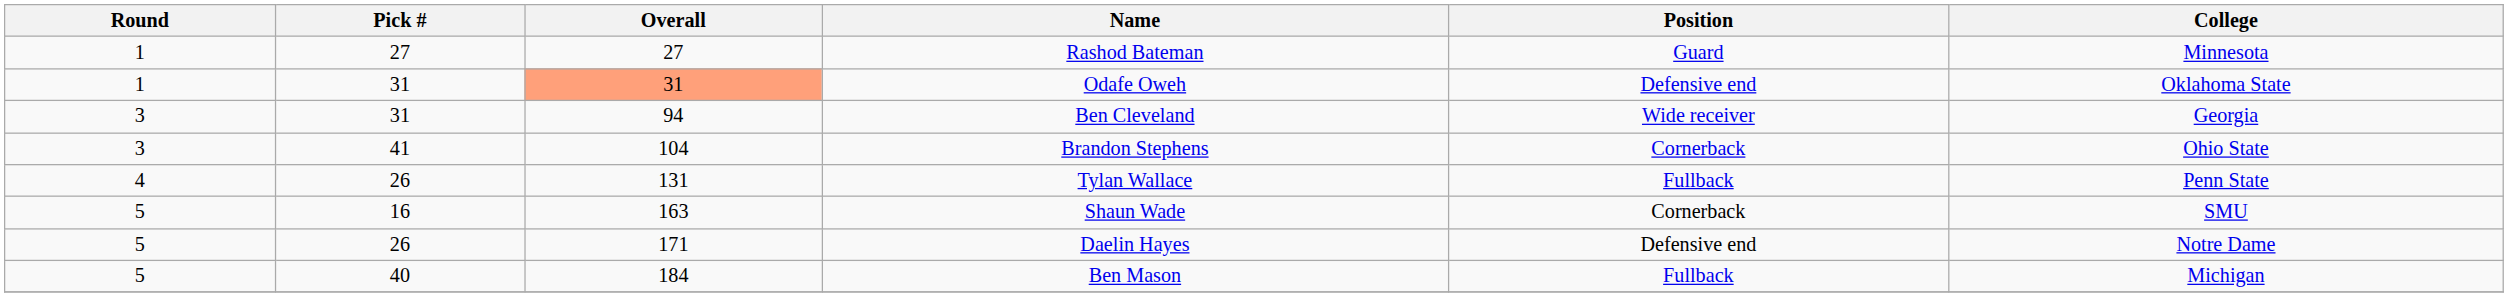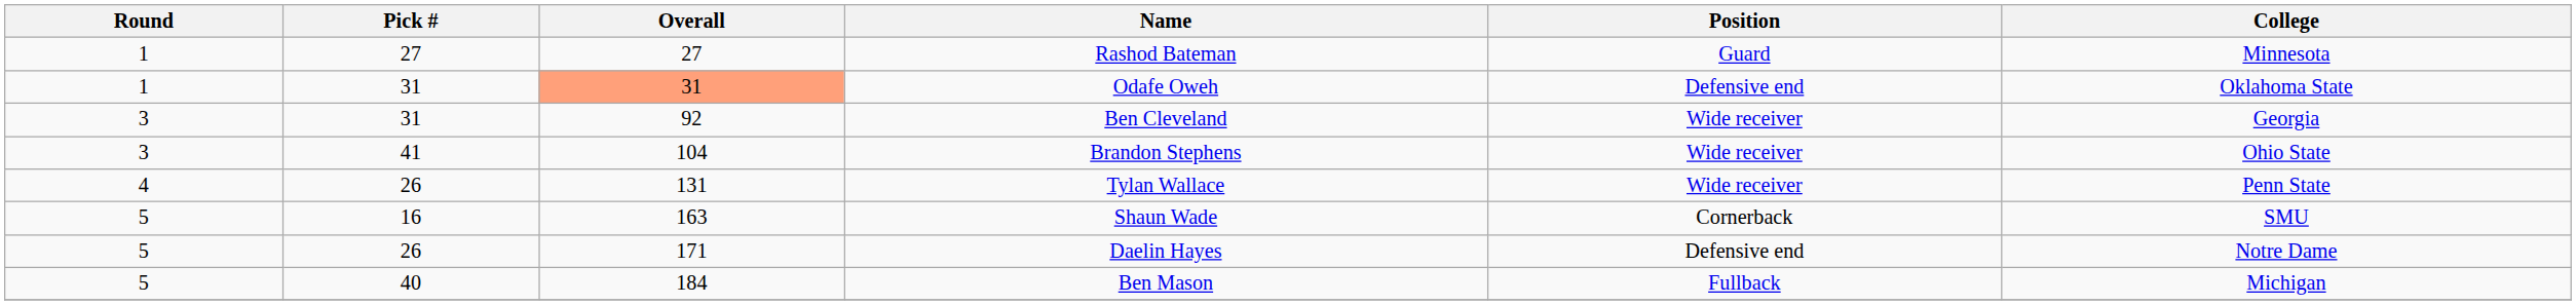 <table class="wikitable sortable sortable" style="width: 100%; text-align:center">
 <tr>
 <th>Round</th>
 <th>Pick #</th>
 <th>Overall</th>
 <th>Name</th>
 <th>Position</th>
 <th>College</th>
 </tr>
 <tr>
 <td>1</td>
 <td>27</td>
 <td>27</td>
 <td><a href='#'>Rashod Bateman</a></td>
 <td><a href='#'>Guard</a></td>
 <td><a href='#'>Minnesota</a></td>
 </tr>
 <tr>
 <td>1</td>
 <td>31</td>
 <td style="background: lightsalmon;">31</td>
 <td><a href='#'>Odafe Oweh</a></td>
 <td><a href='#'>Defensive end</a></td>
 <td><a href='#'>Oklahoma State</a></td>
 </tr>
 <tr>
 <td>3</td>
 <td>31</td>
-<td>94</td>
+<td>92</td>
 <td><a href='#'>Ben Cleveland</a></td>
 <td><a href='#'>Wide receiver</a></td>
 <td><a href='#'>Georgia</a></td>
 </tr>
 <tr>
 <td>3</td>
 <td>41</td>
 <td>104</td>
 <td><a href='#'>Brandon Stephens</a></td>
-<td><a href='#'>Cornerback</a></td>
+<td><a href='#'>Wide receiver</a></td>
 <td><a href='#'>Ohio State</a></td>
 </tr>
 <tr>
 <td>4</td>
 <td>26</td>
 <td>131</td>
 <td><a href='#'>Tylan Wallace</a></td>
-<td><a href='#'>Fullback</a></td>
+<td><a href='#'>Wide receiver</a></td>
 <td><a href='#'>Penn State</a></td>
 </tr>
 <tr>
 <td>5</td>
 <td>16</td>
 <td>163</td>
 <td><a href='#'>Shaun Wade</a></td>
 <td>Cornerback</td>
 <td><a href='#'>SMU</a></td>
 </tr>
 <tr>
 <td>5</td>
 <td>26</td>
 <td>171</td>
 <td><a href='#'>Daelin Hayes</a></td>
 <td>Defensive end</td>
 <td><a href='#'>Notre Dame</a></td>
 </tr>
 <tr>
 <td>5</td>
 <td>40</td>
 <td>184</td>
 <td><a href='#'>Ben Mason</a></td>
 <td><a href='#'>Fullback</a></td>
 <td><a href='#'>Michigan</a></td>
 </tr>
 <tr>
 </tr>
 </table>
